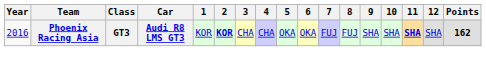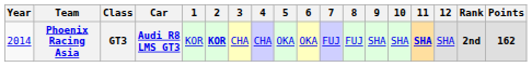 <table class="wikitable" style="text-align:center; font-size:90%">
 <tr>
 <th>Year</th>
 <th>Team</th>
 <th>Class</th>
 <th>Car</th>
 <th>1</th>
 <th>2</th>
 <th>3</th>
 <th>4</th>
 <th>5</th>
 <th>6</th>
 <th>7</th>
 <th>8</th>
 <th>9</th>
 <th>10</th>
 <th>11</th>
 <th>12</th>
+<th>Rank</th>
 <th>Points</th>
 </tr>
 <tr>
-<td><a href='#'>2016</a></td>
+<td><a href='#'>2014</a></td>
 <th><a href='#'>Phoenix Racing Asia</a></th>
 <th>GT3</th>
 <th><a href='#'>Audi R8 LMS GT3</a></th>
 <td style="background:#DFFFDF"><a href='#'>KOR</a><br></td>
 <th style="background:#DFFFDF;"><a href='#'>KOR</a><br></th>
 <td style="background:#FFFFBF;"><a href='#'>CHA</a><br></td>
 <td style="background:#CFCFFF;"><a href='#'>CHA</a><br></td>
 <td style="background:#DFFFDF;"><a href='#'>OKA</a><br></td>
 <td style="background:#FFFFBF;"><a href='#'>OKA</a><br></td>
 <td style="background:#CFCFFF;"><a href='#'>FUJ</a><br></td>
 <td style="background:#DFFFDF;"><a href='#'>FUJ</a><br></td>
 <td style="background:#DFFFDF;"><a href='#'>SHA</a><br></td>
 <td style="background:#DFFFDF;"><a href='#'>SHA</a><br></td>
 <td style="background:#FFDF9F;"><strong><a href='#'>SHA</a><br></strong></td>
 <td style="background:#DFDFDF;"><a href='#'>SHA</a><br></td>
+<th style="background:#DFDFDF;">2nd</th>
 <th style="background:#DFDFDF;">162</th>
 </tr>
 </table>
